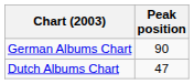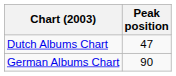 <table class="wikitable">
 <tr>
 <th style="text-align:center;">Chart (2003)</th>
 <th style="text-align:center;">Peak<br>position</th>
 </tr>
 <tr>
+<td align="left"><a href='#'>Dutch Albums Chart</a></td>
+<td style="text-align:center;">47</td>
+</tr>
+<tr>
 <td align="left"><a href='#'>German Albums Chart</a></td>
 <td style="text-align:center;">90</td>
 </tr>
-<tr>
-<td align="left"><a href='#'>Dutch Albums Chart</a></td>
-<td style="text-align:center;">47</td>
-</tr>
 </table>
